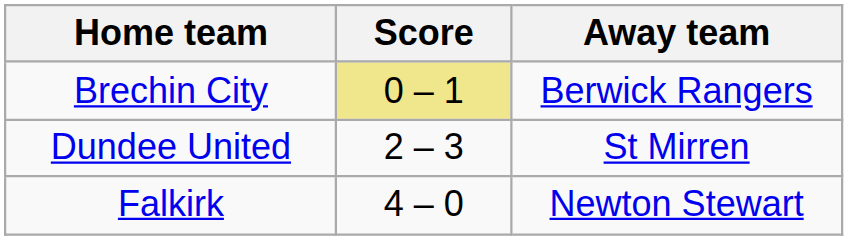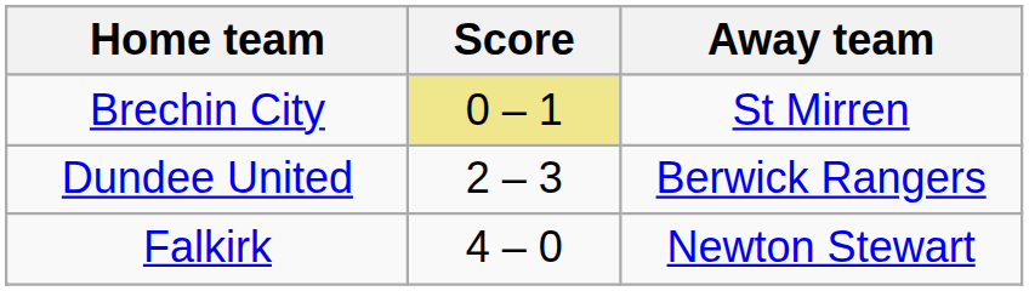 <table class="wikitable" style="text-align: center">
 <tr>
 <th width=140>Home team</th>
 <th width=70>Score</th>
 <th width=140>Away team</th>
 </tr>
 <tr>
 <td><a href='#'>Brechin City</a></td>
 <td style="background: khaki;">0 – 1</td>
-<td><a href='#'>Berwick Rangers</a></td>
+<td><a href='#'>St Mirren</a></td>
 </tr>
 <tr>
 <td><a href='#'>Dundee United</a></td>
 <td>2 – 3</td>
-<td><a href='#'>St Mirren</a></td>
+<td><a href='#'>Berwick Rangers</a></td>
 </tr>
 <tr>
 <td><a href='#'>Falkirk</a></td>
 <td>4 – 0</td>
 <td><a href='#'>Newton Stewart</a></td>
 </tr>
 </table>
